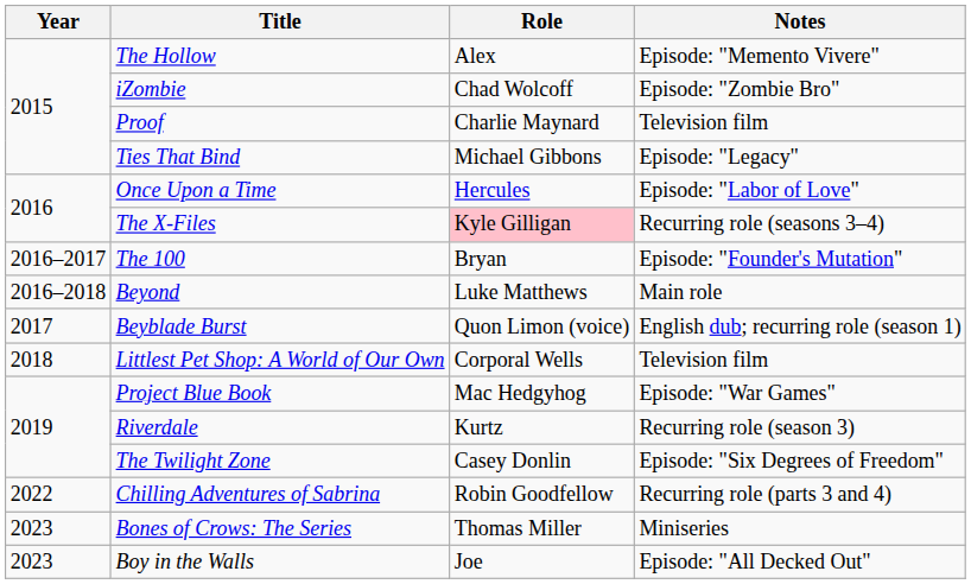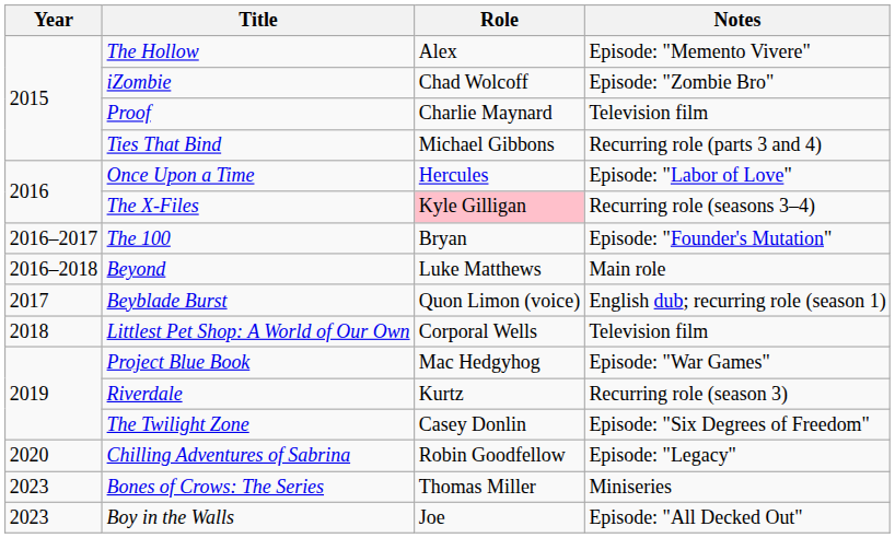 <table class="wikitable plainrowheaders sortable">
 <tr>
 <th>Year</th>
 <th>Title</th>
 <th class="unsortable">Role</th>
 <th class="unsortable">Notes</th>
 </tr>
 <tr>
 <td rowspan="4">2015</td>
 <td data-sort-value="Hollow, The"><em><a href='#'>The Hollow</a></em></td>
 <td>Alex</td>
 <td>Episode: "Memento Vivere"</td>
 </tr>
 <tr>
 <td><em><a href='#'>iZombie</a></em></td>
 <td>Chad Wolcoff</td>
 <td>Episode: "Zombie Bro"</td>
 </tr>
 <tr>
 <td><em><a href='#'>Proof</a></em></td>
 <td>Charlie Maynard</td>
 <td>Television film</td>
 </tr>
 <tr>
 <td><em><a href='#'>Ties That Bind</a></em></td>
 <td>Michael Gibbons</td>
-<td>Episode: "Legacy"</td>
+<td>Recurring role (parts 3 and 4)</td>
 </tr>
 <tr>
 <td rowspan="2">2016</td>
 <td><em><a href='#'>Once Upon a Time</a></em></td>
 <td><a href='#'>Hercules</a></td>
 <td>Episode: "<a href='#'>Labor of Love</a>"</td>
 </tr>
 <tr>
 <td data-sort-value="X-Files, The"><em><a href='#'>The X-Files</a></em></td>
 <td style="background: pink;">Kyle Gilligan</td>
 <td>Recurring role (seasons 3–4)</td>
 </tr>
 <tr>
 <td>2016–2017</td>
 <td data-sort-value="Hundred, The"><em><a href='#'>The 100</a></em></td>
 <td>Bryan</td>
 <td>Episode: "<a href='#'>Founder's Mutation</a>"</td>
 </tr>
 <tr>
 <td>2016–2018</td>
 <td><em><a href='#'>Beyond</a></em></td>
 <td>Luke Matthews</td>
 <td>Main role</td>
 </tr>
 <tr>
 <td>2017</td>
 <td><em><a href='#'>Beyblade Burst</a></em></td>
 <td>Quon Limon (voice)</td>
 <td>English <a href='#'>dub</a>; recurring role (season 1)</td>
 </tr>
 <tr>
 <td>2018</td>
 <td><em><a href='#'>Littlest Pet Shop: A World of Our Own</a></em></td>
 <td>Corporal Wells</td>
 <td>Television film</td>
 </tr>
 <tr>
 <td rowspan=3>2019</td>
 <td><em><a href='#'>Project Blue Book</a></em></td>
 <td>Mac Hedgyhog</td>
 <td>Episode: "War Games"</td>
 </tr>
 <tr>
 <td><em><a href='#'>Riverdale</a></em></td>
 <td>Kurtz</td>
 <td>Recurring role (season 3)</td>
 </tr>
 <tr>
 <td data-sort-value="Twilight Zone, The"><em><a href='#'>The Twilight Zone</a></em></td>
 <td>Casey Donlin</td>
 <td>Episode: "Six Degrees of Freedom"</td>
 </tr>
 <tr>
-<td>2022</td>
+<td>2020</td>
 <td><em><a href='#'>Chilling Adventures of Sabrina</a></em></td>
 <td>Robin Goodfellow</td>
-<td>Recurring role (parts 3 and 4)</td>
+<td>Episode: "Legacy"</td>
 </tr>
 <tr>
 <td>2023</td>
 <td><em><a href='#'>Bones of Crows: The Series</a></em></td>
 <td>Thomas Miller</td>
 <td>Miniseries</td>
 </tr>
 <tr>
 <td>2023</td>
 <td><em>Boy in the Walls</em></td>
 <td>Joe</td>
 <td>Episode: "All Decked Out"</td>
 </tr>
 </table>
